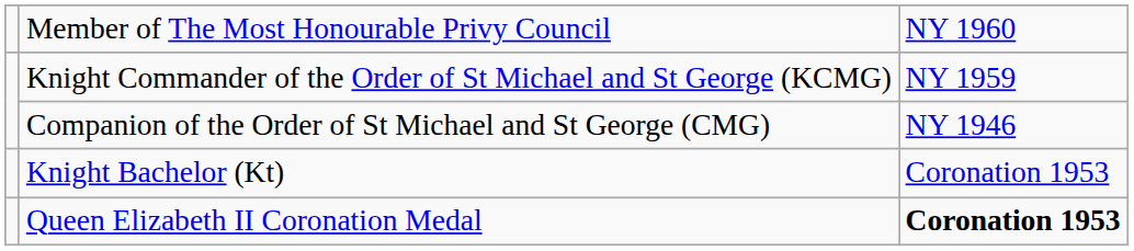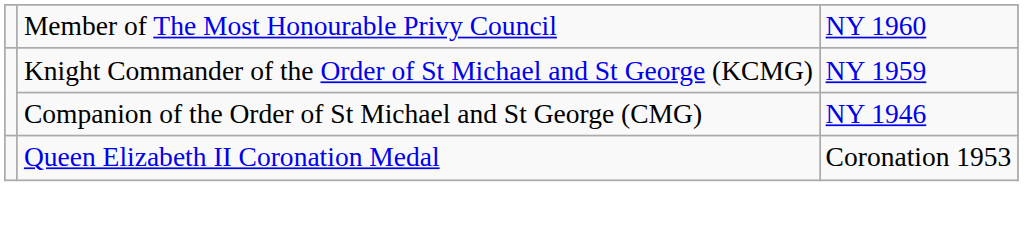 <table class="wikitable">
 <tr>
 <td></td>
 <td>Member of <a href='#'>The Most Honourable Privy Council</a></td>
 <td><a href='#'>NY 1960</a></td>
 </tr>
 <tr>
 <td rowspan=2></td>
 <td>Knight Commander of the <a href='#'>Order of St Michael and St George</a> (KCMG)</td>
 <td><a href='#'>NY 1959</a></td>
 </tr>
 <tr>
 <td>Companion of the Order of St Michael and St George (CMG)</td>
 <td><a href='#'>NY 1946</a></td>
 </tr>
 <tr>
 <td></td>
-<td><a href='#'>Knight Bachelor</a> (Kt)</td>
-<td><a href='#'>Coronation 1953</a></td>
-</tr>
-<tr>
-<td></td>
 <td><a href='#'>Queen Elizabeth II Coronation Medal</a></td>
-<td><strong>Coronation 1953</strong></td>
+<td>Coronation 1953</td>
 </tr>
 </table>
